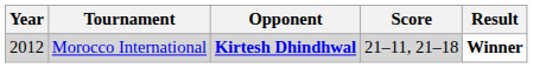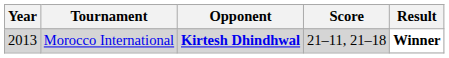 <table class="sortable wikitable" style="font-size: 90%;">
 <tr>
 <th>Year</th>
 <th>Tournament</th>
 <th>Opponent</th>
 <th>Score</th>
 <th>Result</th>
 </tr>
 <tr style="background:#D5D5D5">
-<td align="center">2012</td>
+<td align="center">2013</td>
 <td align="left"><a href='#'>Morocco International</a></td>
 <td align="left"><strong> <a href='#'>Kirtesh Dhindhwal</a></strong></td>
 <td align="left">21–11, 21–18</td>
 <td style="text-align:left; background:white"> <strong>Winner</strong></td>
 </tr>
 </table>
